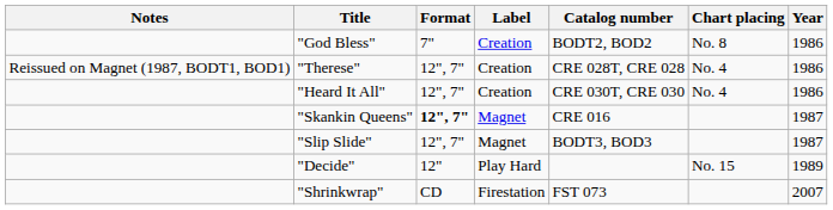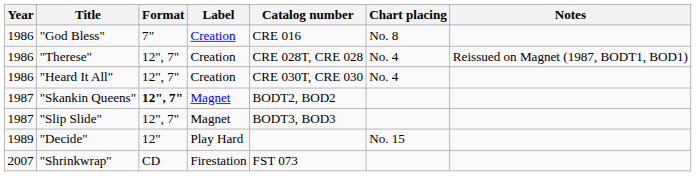 <table class="wikitable">
 <tr>
-<th>Notes</th>
+<th>Year</th>
 <th>Title</th>
 <th>Format</th>
 <th>Label</th>
 <th>Catalog number</th>
 <th>Chart placing</th>
-<th>Year</th>
+<th>Notes</th>
 </tr>
 <tr>
-<td></td>
+<td>1986</td>
 <td>"God Bless"</td>
 <td>7"</td>
 <td><a href='#'>Creation</a></td>
-<td>BODT2, BOD2</td>
+<td>CRE 016</td>
 <td>No. 8</td>
-<td>1986</td>
+<td></td>
 </tr>
 <tr>
-<td>Reissued on Magnet (1987, BODT1, BOD1)</td>
+<td>1986</td>
 <td>"Therese"</td>
 <td>12", 7"</td>
 <td>Creation</td>
 <td>CRE 028T, CRE 028</td>
 <td>No. 4</td>
-<td>1986</td>
+<td>Reissued on Magnet (1987, BODT1, BOD1)</td>
 </tr>
 <tr>
-<td></td>
+<td>1986</td>
 <td>"Heard It All"</td>
 <td>12", 7"</td>
 <td>Creation</td>
 <td>CRE 030T, CRE 030</td>
 <td>No. 4</td>
-<td>1986</td>
+<td></td>
 </tr>
 <tr>
-<td></td>
+<td>1987</td>
 <td>"Skankin Queens"</td>
 <td><strong>12", 7"</strong></td>
 <td><a href='#'>Magnet</a></td>
-<td>CRE 016</td>
+<td>BODT2, BOD2</td>
 <td></td>
-<td>1987</td>
+<td></td>
 </tr>
 <tr>
-<td></td>
+<td>1987</td>
 <td>"Slip Slide"</td>
 <td>12", 7"</td>
 <td>Magnet</td>
 <td>BODT3, BOD3</td>
 <td></td>
-<td>1987</td>
+<td></td>
 </tr>
 <tr>
-<td></td>
+<td>1989</td>
 <td>"Decide"</td>
 <td>12"</td>
 <td>Play Hard</td>
 <td></td>
 <td>No. 15</td>
-<td>1989</td>
+<td></td>
 </tr>
 <tr>
-<td></td>
+<td>2007</td>
 <td>"Shrinkwrap"</td>
 <td>CD</td>
 <td>Firestation</td>
 <td>FST 073</td>
 <td></td>
-<td>2007</td>
+<td></td>
 </tr>
 </table>
